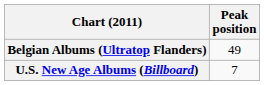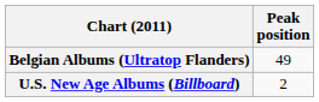 <table class="wikitable sortable plainrowheaders" style="text-align:center"|>
 <tr>
 <th scope="col">Chart (2011)</th>
 <th scope="col">Peak<br>position</th>
 </tr>
 <tr>
 <th scope="row">Belgian Albums (<a href='#'>Ultratop</a> Flanders)</th>
 <td>49</td>
 </tr>
 <tr>
 <th scope="row">U.S. <a href='#'>New Age Albums</a> (<em><a href='#'>Billboard</a></em>)</th>
-<td>7</td>
+<td>2</td>
 </tr>
 </table>
